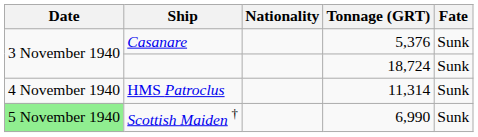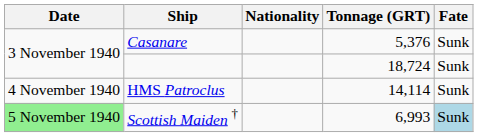 <table class="wikitable">
 <tr>
 <th>Date</th>
 <th>Ship</th>
 <th>Nationality</th>
 <th>Tonnage (GRT)</th>
 <th>Fate</th>
 </tr>
 <tr>
 <td rowspan="2">3 November 1940</td>
 <td><em><a href='#'>Casanare</a></em></td>
 <td align="left"></td>
 <td align="right">5,376</td>
 <td>Sunk</td>
 </tr>
 <tr>
 <td></td>
 <td align="left"></td>
 <td align="right">18,724</td>
 <td>Sunk</td>
 </tr>
 <tr>
 <td>4 November 1940</td>
 <td><a href='#'>HMS <em>Patroclus</em></a></td>
 <td align="left"></td>
-<td align="right">11,314</td>
+<td align="right">14,114</td>
 <td>Sunk</td>
 </tr>
 <tr>
 <td style="background: lightgreen;">5 November 1940</td>
 <td><em><a href='#'>Scottish Maiden</a></em> <sup>†</sup></td>
 <td align="left"></td>
-<td align="right">6,990</td>
-<td>Sunk</td>
+<td align="right">6,993</td>
+<td style="background: lightblue;">Sunk</td>
 </tr>
 </table>
